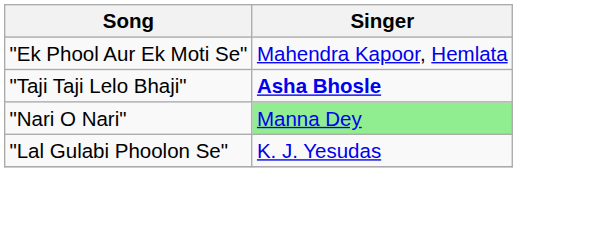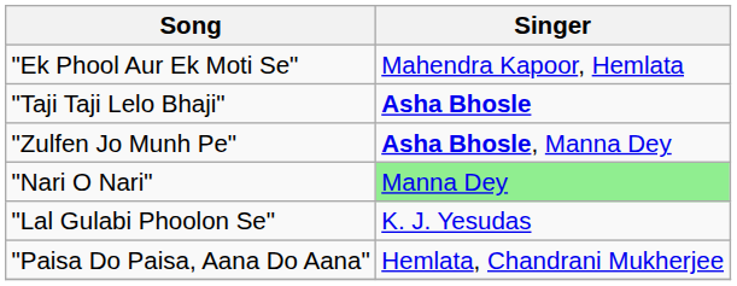 <table class="wikitable" style="font-size:95%;">
 <tr>
 <th>Song</th>
 <th>Singer</th>
 </tr>
 <tr>
 <td>"Ek Phool Aur Ek Moti Se"</td>
 <td><a href='#'>Mahendra Kapoor</a>, <a href='#'>Hemlata</a></td>
 </tr>
 <tr>
 <td>"Taji Taji Lelo Bhaji"</td>
 <td><strong><a href='#'>Asha Bhosle</a></strong></td>
 </tr>
 <tr>
+<td>"Zulfen Jo Munh Pe"</td>
+<td><strong><a href='#'>Asha Bhosle</a></strong>, <a href='#'>Manna Dey</a></td>
+</tr>
+<tr>
 <td>"Nari O Nari"</td>
 <td style="background: lightgreen;"><a href='#'>Manna Dey</a></td>
 </tr>
 <tr>
 <td>"Lal Gulabi Phoolon Se"</td>
 <td><a href='#'>K. J. Yesudas</a></td>
 </tr>
 <tr>
+<td>"Paisa Do Paisa, Aana Do Aana"</td>
+<td><a href='#'>Hemlata</a>, <a href='#'>Chandrani Mukherjee</a></td>
+</tr>
+<tr>
 </tr>
 </table>
